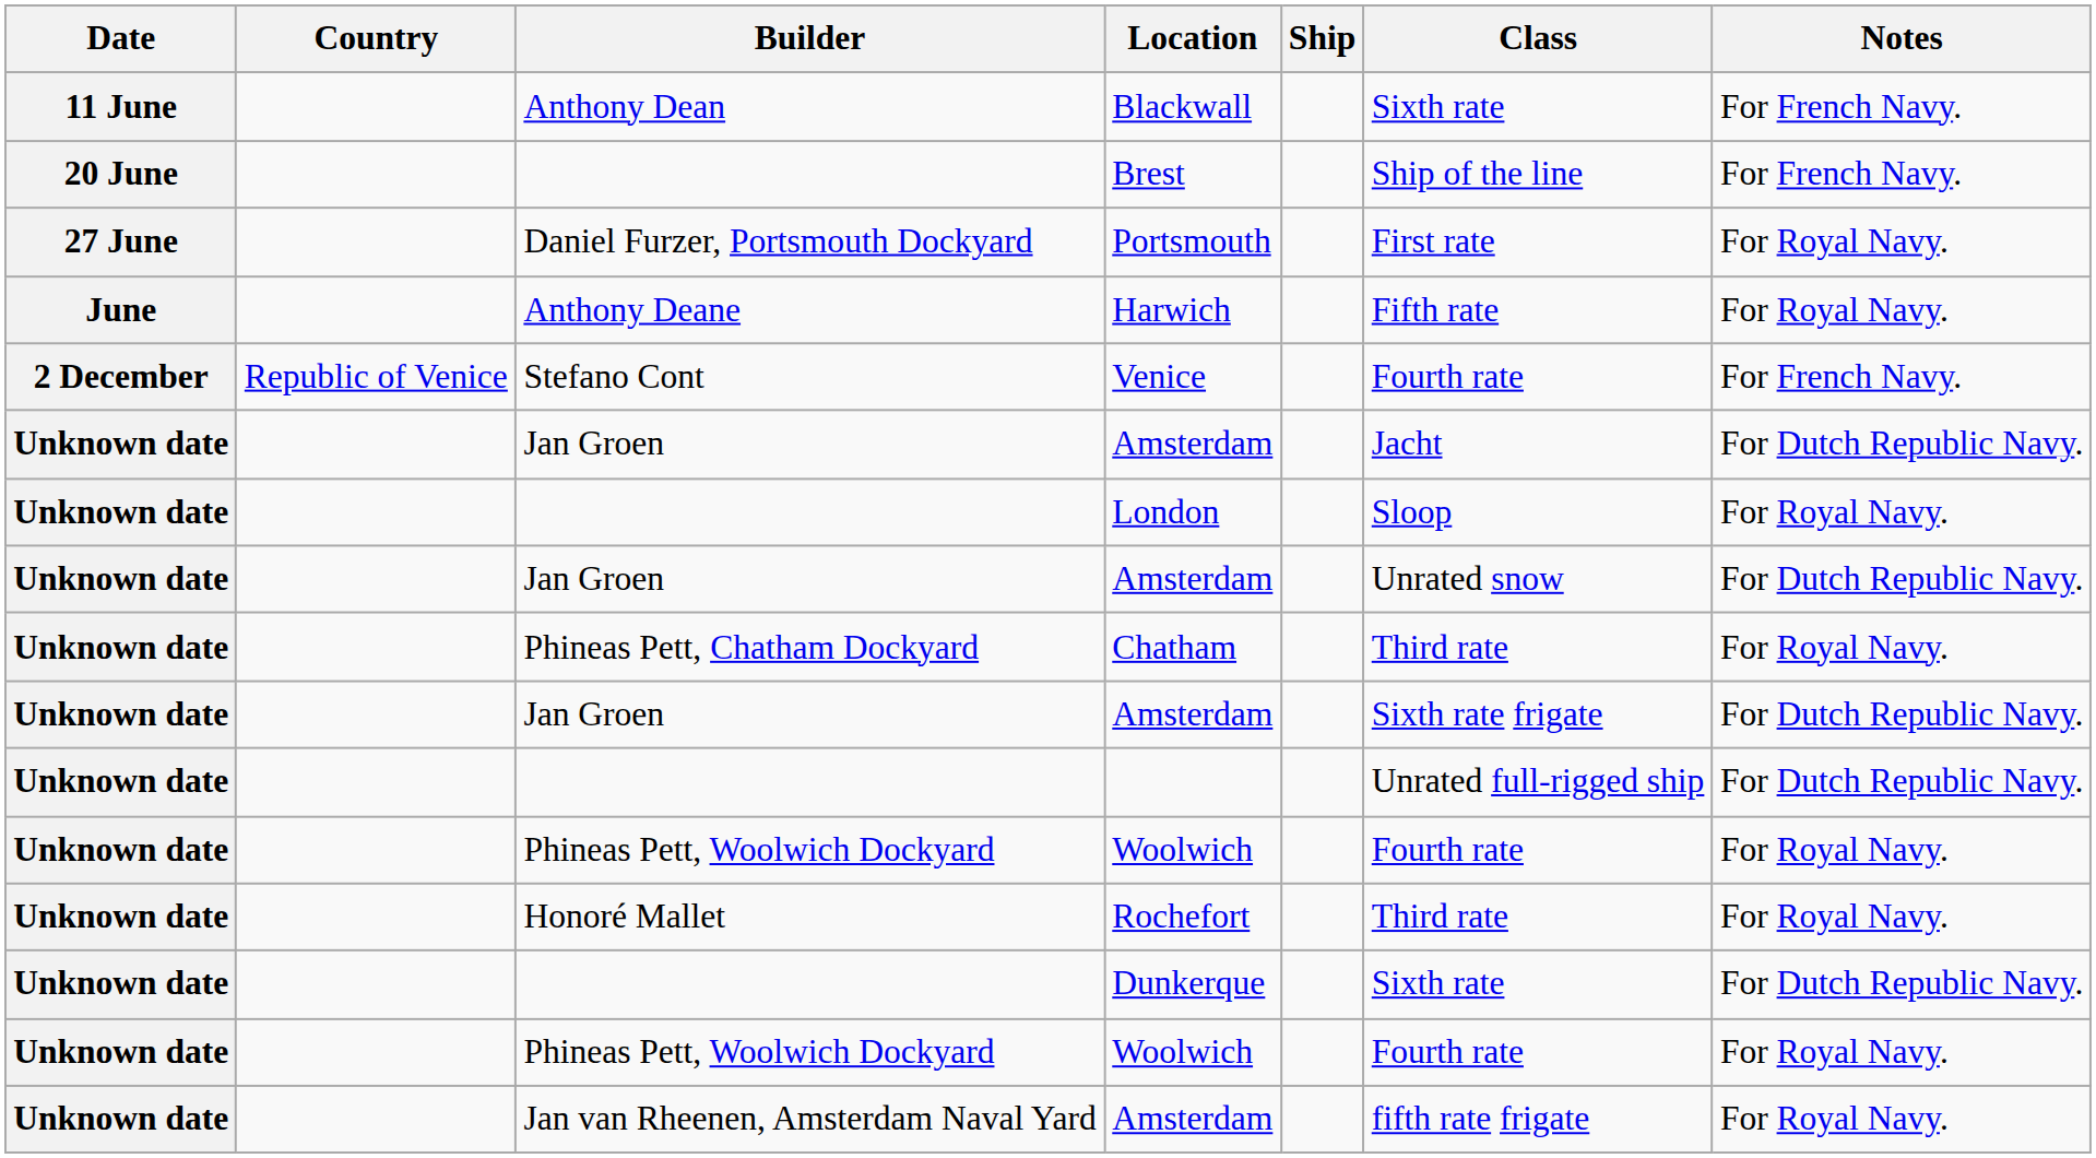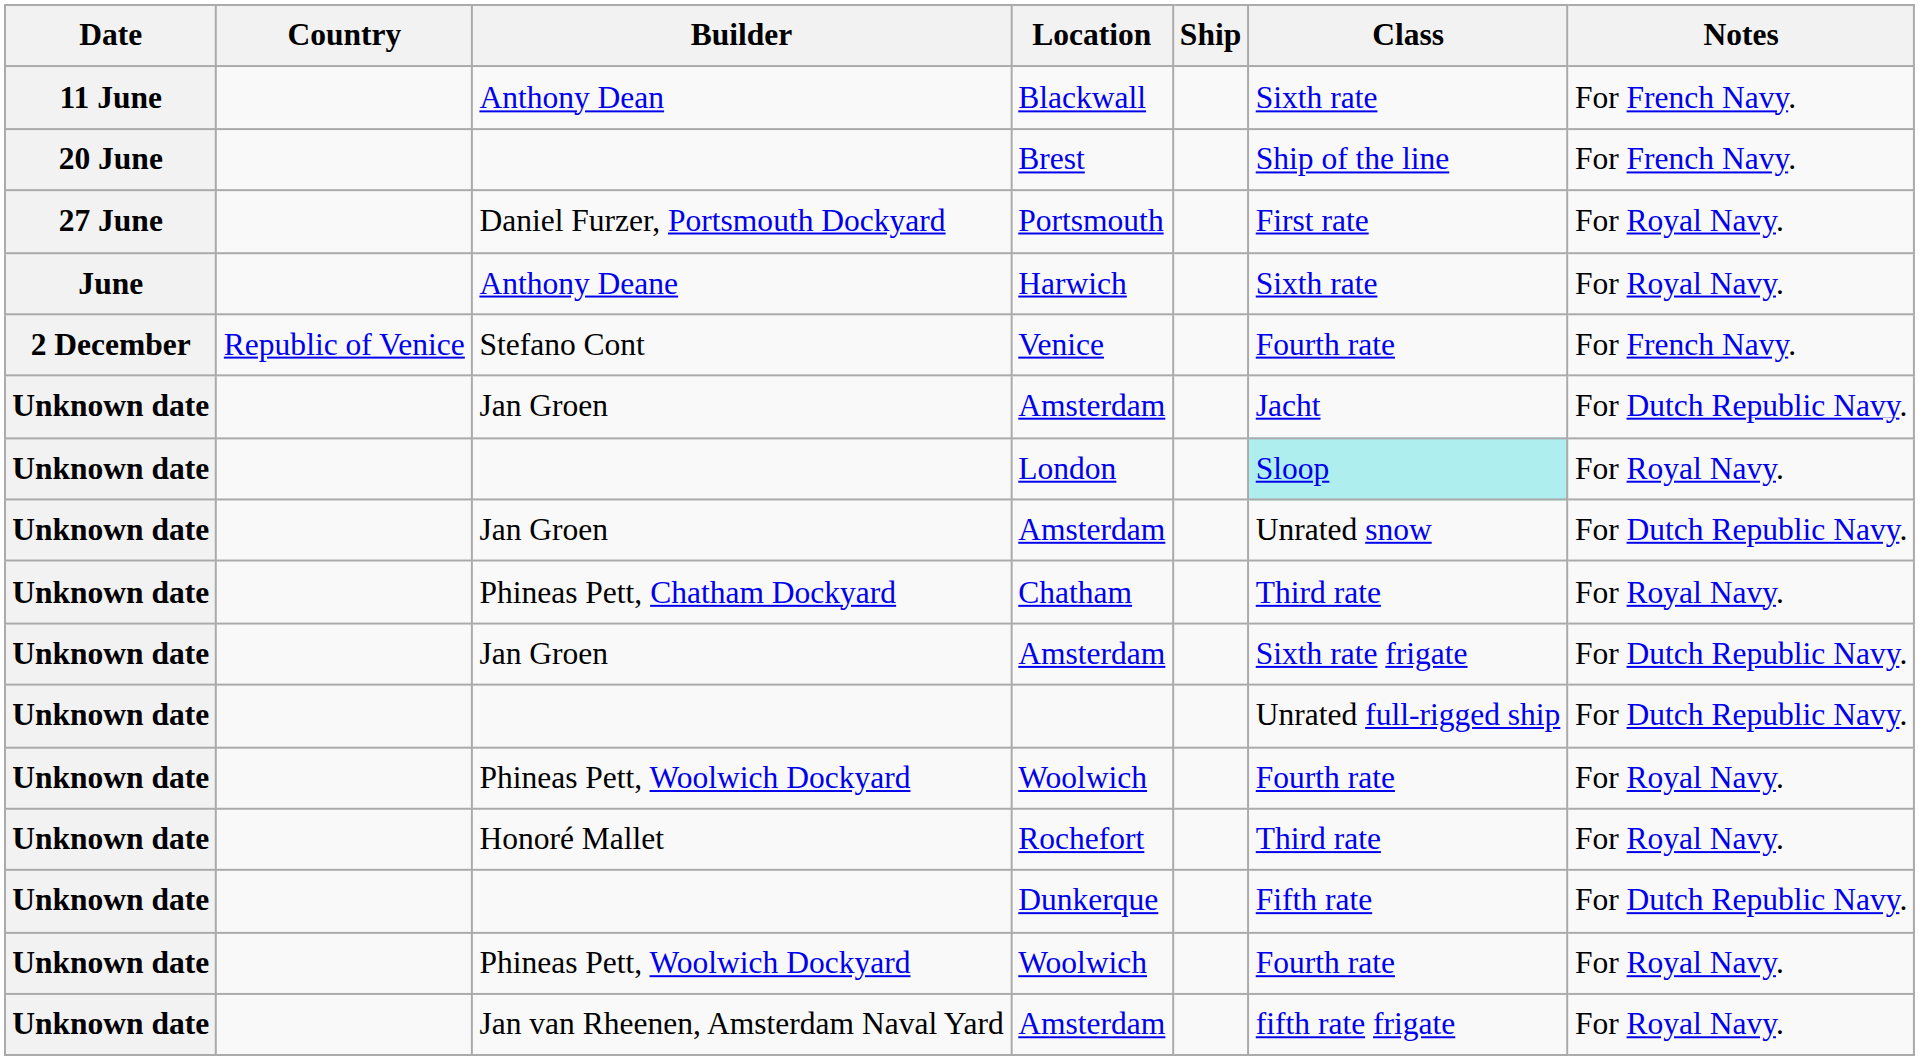 <table class="wikitable sortable" style="font-size:1.00em; line-height:1.5em;">
 <tr>
 <th>Date</th>
 <th>Country</th>
 <th>Builder</th>
 <th>Location</th>
 <th>Ship</th>
 <th>Class</th>
 <th>Notes</th>
 </tr>
 <tr ---->
 <th>11 June</th>
 <td></td>
 <td><a href='#'>Anthony Dean</a></td>
 <td><a href='#'>Blackwall</a></td>
 <td><strong></strong></td>
 <td><a href='#'>Sixth rate</a></td>
 <td>For <a href='#'>French Navy</a>.</td>
 </tr>
 <tr ---->
 <th>20 June</th>
 <td></td>
 <td></td>
 <td><a href='#'>Brest</a></td>
 <td><strong></strong></td>
 <td><a href='#'>Ship of the line</a></td>
 <td>For <a href='#'>French Navy</a>.</td>
 </tr>
 <tr ---->
 <th>27 June</th>
 <td></td>
 <td>Daniel Furzer, <a href='#'>Portsmouth Dockyard</a></td>
 <td><a href='#'>Portsmouth</a></td>
 <td><strong></strong></td>
 <td><a href='#'>First rate</a></td>
 <td>For <a href='#'>Royal Navy</a>.</td>
 </tr>
 <tr ---->
 <th>June</th>
 <td></td>
 <td><a href='#'>Anthony Deane</a></td>
 <td><a href='#'>Harwich</a></td>
 <td><strong></strong></td>
-<td><a href='#'>Fifth rate</a></td>
+<td><a href='#'>Sixth rate</a></td>
 <td>For <a href='#'>Royal Navy</a>.</td>
 </tr>
 <tr ---->
 <th>2 December</th>
 <td> <a href='#'>Republic of Venice</a></td>
 <td>Stefano Cont</td>
 <td><a href='#'>Venice</a></td>
 <td><strong></strong></td>
 <td><a href='#'>Fourth rate</a></td>
 <td>For <a href='#'>French Navy</a>.</td>
 </tr>
 <tr ---->
 <th>Unknown date</th>
 <td></td>
 <td>Jan Groen</td>
 <td><a href='#'>Amsterdam</a></td>
 <td><strong></strong></td>
 <td><a href='#'>Jacht</a></td>
 <td>For <a href='#'>Dutch Republic Navy</a>.</td>
 </tr>
 <tr ---->
 <th>Unknown date</th>
 <td></td>
 <td></td>
 <td><a href='#'>London</a></td>
 <td><strong></strong></td>
-<td><a href='#'>Sloop</a></td>
+<td style="background: paleturquoise;"><a href='#'>Sloop</a></td>
 <td>For <a href='#'>Royal Navy</a>.</td>
 </tr>
 <tr ---->
 <th>Unknown date</th>
 <td></td>
 <td>Jan Groen</td>
 <td><a href='#'>Amsterdam</a></td>
 <td><strong></strong></td>
 <td>Unrated <a href='#'>snow</a></td>
 <td>For <a href='#'>Dutch Republic Navy</a>.</td>
 </tr>
 <tr ---->
 <th>Unknown date</th>
 <td></td>
 <td>Phineas Pett, <a href='#'>Chatham Dockyard</a></td>
 <td><a href='#'>Chatham</a></td>
 <td><strong></strong></td>
 <td><a href='#'>Third rate</a></td>
 <td>For <a href='#'>Royal Navy</a>.</td>
 </tr>
 <tr ---->
 <th>Unknown date</th>
 <td></td>
 <td>Jan Groen</td>
 <td><a href='#'>Amsterdam</a></td>
 <td><strong></strong></td>
 <td><a href='#'>Sixth rate</a> <a href='#'>frigate</a></td>
 <td>For <a href='#'>Dutch Republic Navy</a>.</td>
 </tr>
 <tr ---->
 <th>Unknown date</th>
 <td></td>
 <td></td>
 <td></td>
 <td><strong></strong></td>
 <td>Unrated <a href='#'>full-rigged ship</a></td>
 <td>For <a href='#'>Dutch Republic Navy</a>.</td>
 </tr>
 <tr ---->
 <th>Unknown date</th>
 <td></td>
 <td>Phineas Pett, <a href='#'>Woolwich Dockyard</a></td>
 <td><a href='#'>Woolwich</a></td>
 <td><strong></strong></td>
 <td><a href='#'>Fourth rate</a></td>
 <td>For <a href='#'>Royal Navy</a>.</td>
 </tr>
 <tr ---->
 <th>Unknown date</th>
 <td></td>
 <td>Honoré Mallet</td>
 <td><a href='#'>Rochefort</a></td>
 <td><strong></strong></td>
 <td><a href='#'>Third rate</a></td>
 <td>For <a href='#'>Royal Navy</a>.</td>
 </tr>
 <tr ---->
 <th>Unknown date</th>
 <td></td>
 <td></td>
 <td><a href='#'>Dunkerque</a></td>
 <td><strong></strong></td>
-<td><a href='#'>Sixth rate</a></td>
+<td><a href='#'>Fifth rate</a></td>
 <td>For <a href='#'>Dutch Republic Navy</a>.</td>
 </tr>
 <tr ---->
 <th>Unknown date</th>
 <td></td>
 <td>Phineas Pett, <a href='#'>Woolwich Dockyard</a></td>
 <td><a href='#'>Woolwich</a></td>
 <td><strong></strong></td>
 <td><a href='#'>Fourth rate</a></td>
 <td>For <a href='#'>Royal Navy</a>.</td>
 </tr>
 <tr ---->
 <th>Unknown date</th>
 <td></td>
 <td>Jan van Rheenen, Amsterdam Naval Yard</td>
 <td><a href='#'>Amsterdam</a></td>
 <td><strong></strong></td>
 <td><a href='#'>fifth rate</a> <a href='#'>frigate</a></td>
 <td>For <a href='#'>Royal Navy</a>.</td>
 </tr>
 </table>
